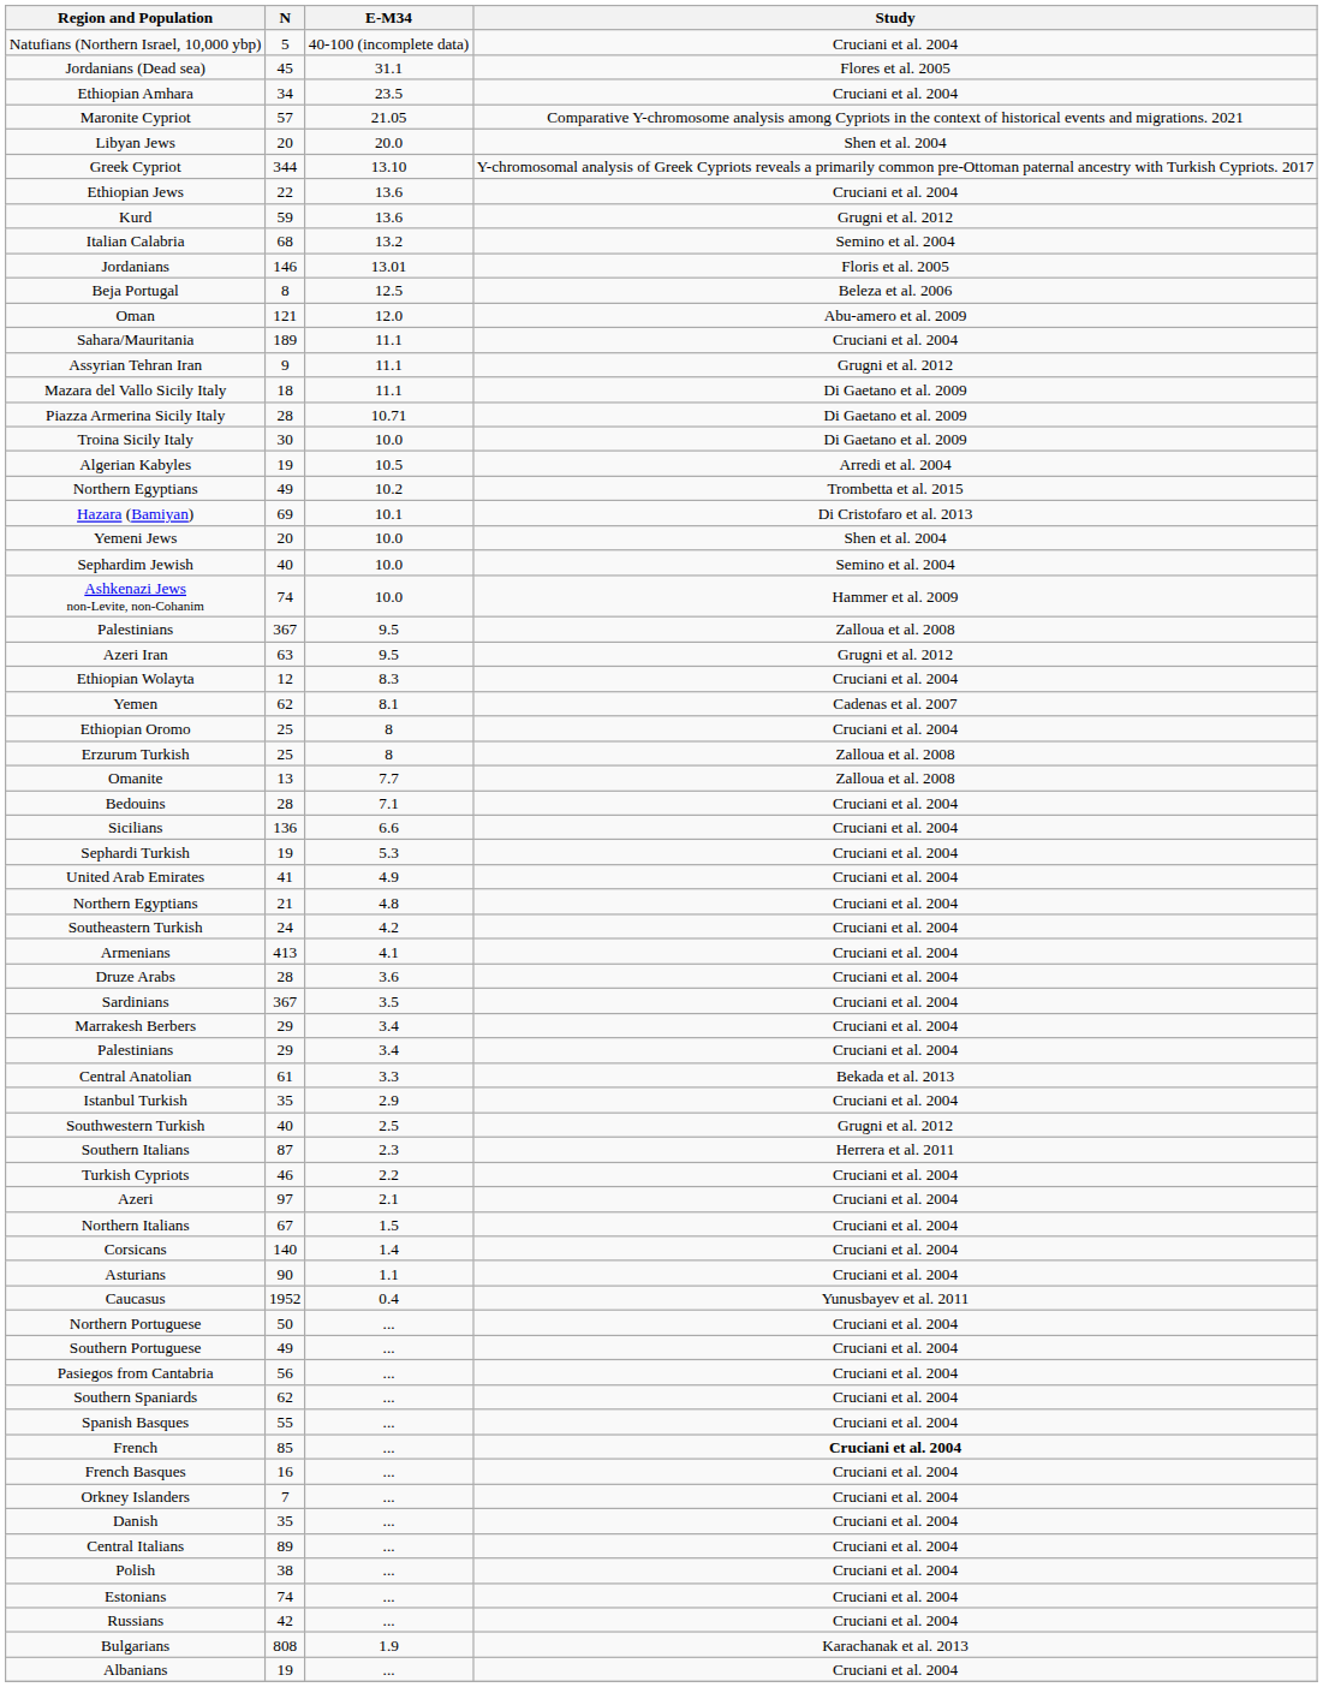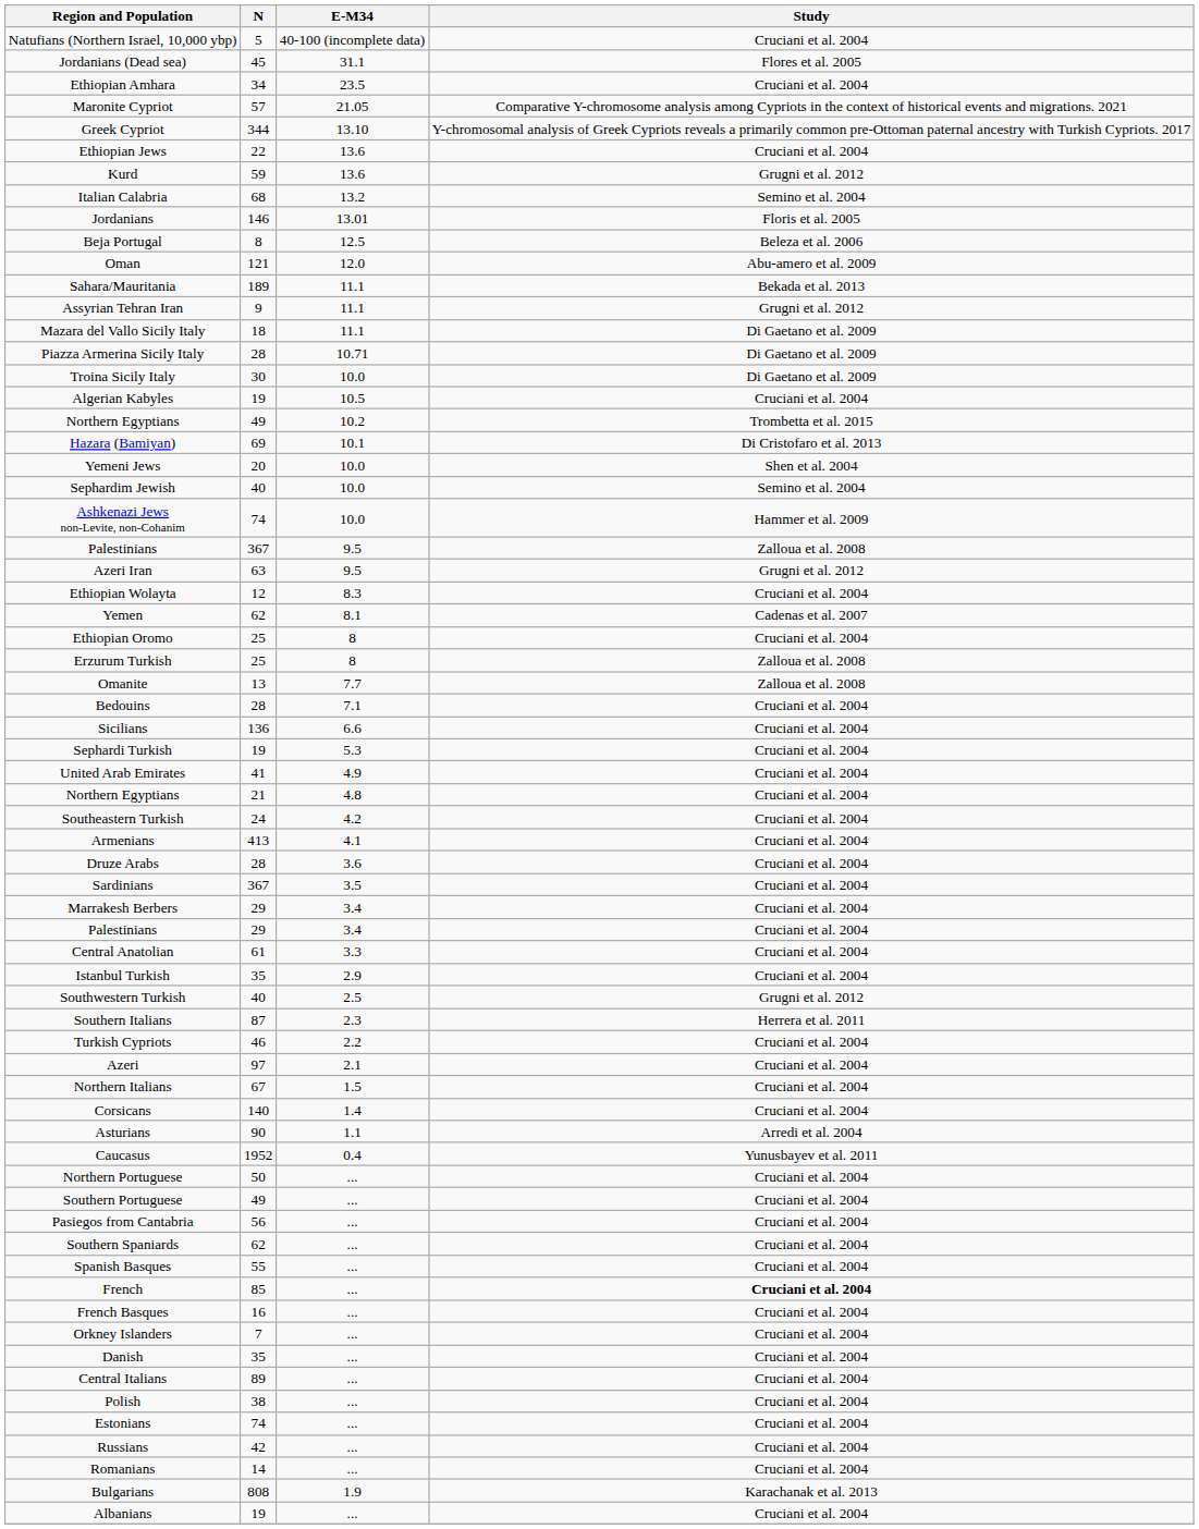 <table class="wikitable sortable" style="text-align:center; font-size: 70%;">
 <tr>
 <th>Region and Population</th>
 <th>N</th>
 <th>E-M34</th>
 <th>Study</th>
 </tr>
 <tr>
 <td>Natufians (Northern Israel, 10,000 ybp)</td>
 <td>5</td>
 <td>40-100 (incomplete data)</td>
 <td>Cruciani et al. 2004</td>
 </tr>
 <tr>
 <td>Jordanians (Dead sea)</td>
 <td>45</td>
 <td>31.1</td>
 <td>Flores et al. 2005</td>
 </tr>
 <tr>
 <td>Ethiopian Amhara</td>
 <td>34</td>
 <td>23.5</td>
 <td>Cruciani et al. 2004</td>
 </tr>
 <tr>
 <td>Maronite Cypriot</td>
 <td>57</td>
 <td>21.05</td>
 <td>Comparative Y-chromosome analysis among Cypriots in the context of historical events and migrations. 2021</td>
-</tr>
-<tr>
-<td>Libyan Jews</td>
-<td>20</td>
-<td>20.0</td>
-<td>Shen et al. 2004</td>
 </tr>
 <tr>
 <td>Greek Cypriot</td>
 <td>344</td>
 <td>13.10</td>
 <td>Y-chromosomal analysis of Greek Cypriots reveals a primarily common pre-Ottoman paternal ancestry with Turkish Cypriots. 2017</td>
 </tr>
 <tr>
 <td>Ethiopian Jews</td>
 <td>22</td>
 <td>13.6</td>
 <td>Cruciani et al. 2004</td>
 </tr>
 <tr>
 <td>Kurd</td>
 <td>59</td>
 <td>13.6</td>
 <td>Grugni et al. 2012</td>
 </tr>
 <tr>
 <td>Italian Calabria</td>
 <td>68</td>
 <td>13.2</td>
 <td>Semino et al. 2004</td>
 </tr>
 <tr>
 <td>Jordanians</td>
 <td>146</td>
 <td>13.01</td>
 <td>Floris et al. 2005</td>
 </tr>
 <tr>
 <td>Beja Portugal</td>
 <td>8</td>
 <td>12.5</td>
 <td>Beleza et al. 2006</td>
 </tr>
 <tr>
 <td>Oman</td>
 <td>121</td>
 <td>12.0</td>
 <td>Abu-amero et al. 2009</td>
 </tr>
 <tr>
 <td>Sahara/Mauritania</td>
 <td>189</td>
 <td>11.1</td>
-<td>Cruciani et al. 2004</td>
+<td>Bekada et al. 2013</td>
 </tr>
 <tr>
 <td>Assyrian Tehran Iran</td>
 <td>9</td>
 <td>11.1</td>
 <td>Grugni et al. 2012</td>
 </tr>
 <tr>
 <td>Mazara del Vallo Sicily Italy</td>
 <td>18</td>
 <td>11.1</td>
 <td>Di Gaetano et al. 2009</td>
 </tr>
 <tr>
 <td>Piazza Armerina Sicily Italy</td>
 <td>28</td>
 <td>10.71</td>
 <td>Di Gaetano et al. 2009</td>
 </tr>
 <tr>
 <td>Troina Sicily Italy</td>
 <td>30</td>
 <td>10.0</td>
 <td>Di Gaetano et al. 2009</td>
 </tr>
 <tr>
 <td>Algerian Kabyles</td>
 <td>19</td>
 <td>10.5</td>
-<td>Arredi et al. 2004</td>
+<td>Cruciani et al. 2004</td>
 </tr>
 <tr>
 <td>Northern Egyptians</td>
 <td>49</td>
 <td>10.2</td>
 <td>Trombetta et al. 2015</td>
 </tr>
 <tr>
 <td><a href='#'>Hazara</a> (<a href='#'>Bamiyan</a>)</td>
 <td>69</td>
 <td>10.1</td>
 <td>Di Cristofaro et al. 2013</td>
 </tr>
 <tr>
 <td>Yemeni Jews</td>
 <td>20</td>
 <td>10.0</td>
 <td>Shen et al. 2004</td>
 </tr>
 <tr>
 <td>Sephardim Jewish</td>
 <td>40</td>
 <td>10.0</td>
 <td>Semino et al. 2004</td>
 </tr>
 <tr>
 <td><a href='#'>Ashkenazi Jews</a><br><small>non-Levite, non-Cohanim</small></td>
 <td>74</td>
 <td>10.0</td>
 <td>Hammer et al. 2009</td>
 </tr>
 <tr>
 <td>Palestinians</td>
 <td>367</td>
 <td>9.5</td>
 <td>Zalloua et al. 2008</td>
 </tr>
 <tr>
 <td>Azeri Iran</td>
 <td>63</td>
 <td>9.5</td>
 <td>Grugni et al. 2012</td>
 </tr>
 <tr>
 <td>Ethiopian Wolayta</td>
 <td>12</td>
 <td>8.3</td>
 <td>Cruciani et al. 2004</td>
 </tr>
 <tr>
 <td>Yemen</td>
 <td>62</td>
 <td>8.1</td>
 <td>Cadenas et al. 2007</td>
 </tr>
 <tr>
 <td>Ethiopian Oromo</td>
 <td>25</td>
 <td>8</td>
 <td>Cruciani et al. 2004</td>
 </tr>
 <tr>
 <td>Erzurum Turkish</td>
 <td>25</td>
 <td>8</td>
 <td>Zalloua et al. 2008</td>
 </tr>
 <tr>
 <td>Omanite</td>
 <td>13</td>
 <td>7.7</td>
 <td>Zalloua et al. 2008</td>
 </tr>
 <tr>
 <td>Bedouins</td>
 <td>28</td>
 <td>7.1</td>
 <td>Cruciani et al. 2004</td>
 </tr>
 <tr>
 <td>Sicilians</td>
 <td>136</td>
 <td>6.6</td>
 <td>Cruciani et al. 2004</td>
 </tr>
 <tr>
 <td>Sephardi Turkish</td>
 <td>19</td>
 <td>5.3</td>
 <td>Cruciani et al. 2004</td>
 </tr>
 <tr>
 <td>United Arab Emirates</td>
 <td>41</td>
 <td>4.9</td>
 <td>Cruciani et al. 2004</td>
 </tr>
 <tr>
 <td>Northern Egyptians</td>
 <td>21</td>
 <td>4.8</td>
 <td>Cruciani et al. 2004</td>
 </tr>
 <tr>
 <td>Southeastern Turkish</td>
 <td>24</td>
 <td>4.2</td>
 <td>Cruciani et al. 2004</td>
 </tr>
 <tr>
 <td>Armenians</td>
 <td>413</td>
 <td>4.1</td>
 <td>Cruciani et al. 2004</td>
 </tr>
 <tr>
 <td>Druze Arabs</td>
 <td>28</td>
 <td>3.6</td>
 <td>Cruciani et al. 2004</td>
 </tr>
 <tr>
 <td>Sardinians</td>
 <td>367</td>
 <td>3.5</td>
 <td>Cruciani et al. 2004</td>
 </tr>
 <tr>
 <td>Marrakesh Berbers</td>
 <td>29</td>
 <td>3.4</td>
 <td>Cruciani et al. 2004</td>
 </tr>
 <tr>
 <td>Palestinians</td>
 <td>29</td>
 <td>3.4</td>
 <td>Cruciani et al. 2004</td>
 </tr>
 <tr>
 <td>Central Anatolian</td>
 <td>61</td>
 <td>3.3</td>
-<td>Bekada et al. 2013</td>
+<td>Cruciani et al. 2004</td>
 </tr>
 <tr>
 <td>Istanbul Turkish</td>
 <td>35</td>
 <td>2.9</td>
 <td>Cruciani et al. 2004</td>
 </tr>
 <tr>
 <td>Southwestern Turkish</td>
 <td>40</td>
 <td>2.5</td>
 <td>Grugni et al. 2012</td>
 </tr>
 <tr>
 <td>Southern Italians</td>
 <td>87</td>
 <td>2.3</td>
 <td>Herrera et al. 2011</td>
 </tr>
 <tr>
 <td>Turkish Cypriots</td>
 <td>46</td>
 <td>2.2</td>
 <td>Cruciani et al. 2004</td>
 </tr>
 <tr>
 <td>Azeri</td>
 <td>97</td>
 <td>2.1</td>
 <td>Cruciani et al. 2004</td>
 </tr>
 <tr>
 <td>Northern Italians</td>
 <td>67</td>
 <td>1.5</td>
 <td>Cruciani et al. 2004</td>
 </tr>
 <tr>
 <td>Corsicans</td>
 <td>140</td>
 <td>1.4</td>
 <td>Cruciani et al. 2004</td>
 </tr>
 <tr>
 <td>Asturians</td>
 <td>90</td>
 <td>1.1</td>
-<td>Cruciani et al. 2004</td>
+<td>Arredi et al. 2004</td>
 </tr>
 <tr>
 <td>Caucasus</td>
 <td>1952</td>
 <td>0.4</td>
 <td>Yunusbayev et al. 2011</td>
 </tr>
 <tr>
 <td>Northern Portuguese</td>
 <td>50</td>
 <td>...</td>
 <td>Cruciani et al. 2004</td>
 </tr>
 <tr>
 <td>Southern Portuguese</td>
 <td>49</td>
 <td>...</td>
 <td>Cruciani et al. 2004</td>
 </tr>
 <tr>
 <td>Pasiegos from Cantabria</td>
 <td>56</td>
 <td>...</td>
 <td>Cruciani et al. 2004</td>
 </tr>
 <tr>
 <td>Southern Spaniards</td>
 <td>62</td>
 <td>...</td>
 <td>Cruciani et al. 2004</td>
 </tr>
 <tr>
 <td>Spanish Basques</td>
 <td>55</td>
 <td>...</td>
 <td>Cruciani et al. 2004</td>
 </tr>
 <tr>
 <td>French</td>
 <td>85</td>
 <td>...</td>
 <td><strong>Cruciani et al. 2004</strong></td>
 </tr>
 <tr>
 <td>French Basques</td>
 <td>16</td>
 <td>...</td>
 <td>Cruciani et al. 2004</td>
 </tr>
 <tr>
 <td>Orkney Islanders</td>
 <td>7</td>
 <td>...</td>
 <td>Cruciani et al. 2004</td>
 </tr>
 <tr>
 <td>Danish</td>
 <td>35</td>
 <td>...</td>
 <td>Cruciani et al. 2004</td>
 </tr>
 <tr>
 <td>Central Italians</td>
 <td>89</td>
 <td>...</td>
 <td>Cruciani et al. 2004</td>
 </tr>
 <tr>
 <td>Polish</td>
 <td>38</td>
 <td>...</td>
 <td>Cruciani et al. 2004</td>
 </tr>
 <tr>
 <td>Estonians</td>
 <td>74</td>
 <td>...</td>
 <td>Cruciani et al. 2004</td>
 </tr>
 <tr>
 <td>Russians</td>
 <td>42</td>
 <td>...</td>
 <td>Cruciani et al. 2004</td>
 </tr>
 <tr>
+<td>Romanians</td>
+<td>14</td>
+<td>...</td>
+<td>Cruciani et al. 2004</td>
+</tr>
+<tr>
 <td>Bulgarians</td>
 <td>808</td>
 <td>1.9</td>
 <td>Karachanak et al. 2013</td>
 </tr>
 <tr>
 <td>Albanians</td>
 <td>19</td>
 <td>...</td>
 <td>Cruciani et al. 2004</td>
 </tr>
 <tr>
 </tr>
 </table>
